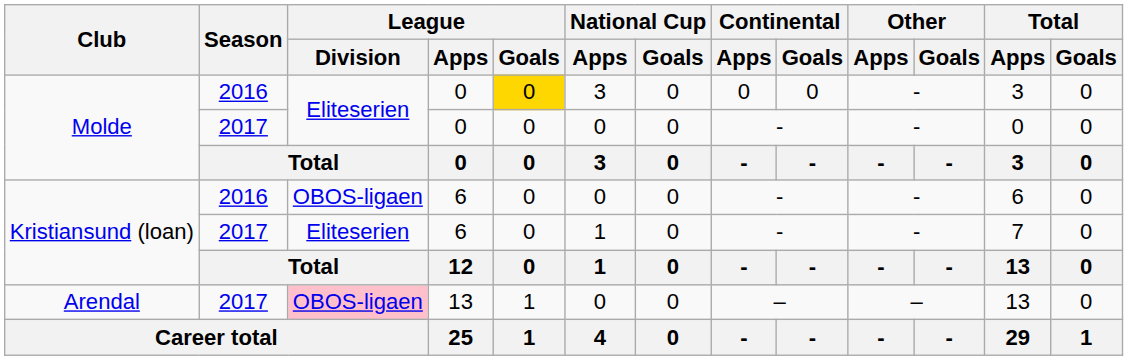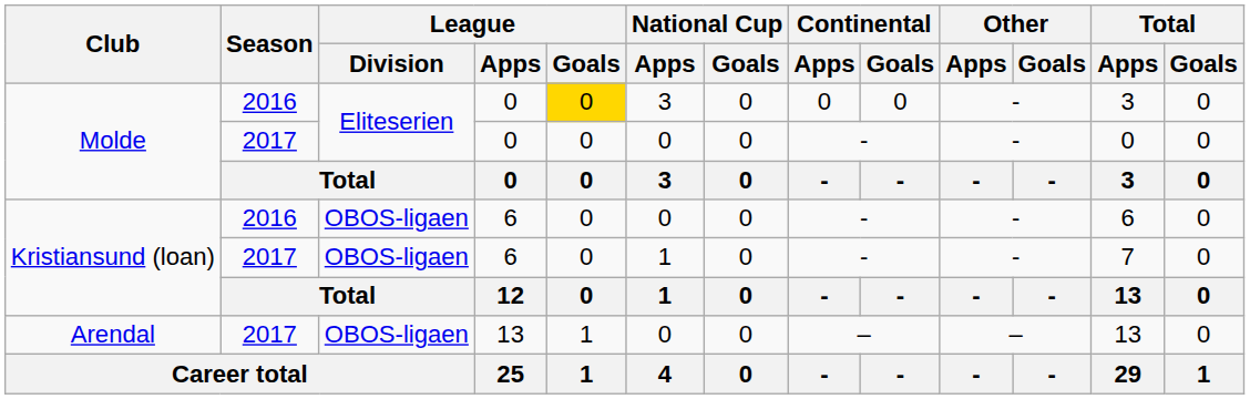 <table class="wikitable" style="text-align: center;">
 <tr>
 <th rowspan="2">Club</th>
 <th rowspan="2">Season</th>
 <th colspan="3">League</th>
 <th colspan="2">National Cup</th>
 <th colspan="2">Continental</th>
 <th colspan="2">Other</th>
 <th colspan="2">Total</th>
 </tr>
 <tr>
 <th>Division</th>
 <th>Apps</th>
 <th>Goals</th>
 <th>Apps</th>
 <th>Goals</th>
 <th>Apps</th>
 <th>Goals</th>
 <th>Apps</th>
 <th>Goals</th>
 <th>Apps</th>
 <th>Goals</th>
 </tr>
 <tr>
 <td rowspan="3" valign="center"><a href='#'>Molde</a></td>
 <td><a href='#'>2016</a></td>
 <td rowspan="2" valign="center"><a href='#'>Eliteserien</a></td>
 <td>0</td>
 <td style="background: gold;">0</td>
 <td>3</td>
 <td>0</td>
 <td>0</td>
 <td>0</td>
 <td colspan="2">-</td>
 <td>3</td>
 <td>0</td>
 </tr>
 <tr>
 <td><a href='#'>2017</a></td>
 <td>0</td>
 <td>0</td>
 <td>0</td>
 <td>0</td>
 <td colspan="2">-</td>
 <td colspan="2">-</td>
 <td>0</td>
 <td>0</td>
 </tr>
 <tr>
 <th colspan="2">Total</th>
 <th>0</th>
 <th>0</th>
 <th>3</th>
 <th>0</th>
 <th>-</th>
 <th>-</th>
 <th>-</th>
 <th>-</th>
 <th>3</th>
 <th>0</th>
 </tr>
 <tr>
 <td rowspan="3" valign="center"><a href='#'>Kristiansund</a> (loan)</td>
 <td><a href='#'>2016</a></td>
 <td><a href='#'>OBOS-ligaen</a></td>
 <td>6</td>
 <td>0</td>
 <td>0</td>
 <td>0</td>
 <td colspan="2">-</td>
 <td colspan="2">-</td>
 <td>6</td>
 <td>0</td>
 </tr>
 <tr>
 <td><a href='#'>2017</a></td>
-<td><a href='#'>Eliteserien</a></td>
+<td><a href='#'>OBOS-ligaen</a></td>
 <td>6</td>
 <td>0</td>
 <td>1</td>
 <td>0</td>
 <td colspan="2">-</td>
 <td colspan="2">-</td>
 <td>7</td>
 <td>0</td>
 </tr>
 <tr>
 <th colspan="2">Total</th>
 <th>12</th>
 <th>0</th>
 <th>1</th>
 <th>0</th>
 <th>-</th>
 <th>-</th>
 <th>-</th>
 <th>-</th>
 <th>13</th>
 <th>0</th>
 </tr>
 <tr>
 <td valign="center"><a href='#'>Arendal</a></td>
 <td><a href='#'>2017</a></td>
-<td style="background: pink;"><a href='#'>OBOS-ligaen</a></td>
+<td><a href='#'>OBOS-ligaen</a></td>
 <td>13</td>
 <td>1</td>
 <td>0</td>
 <td>0</td>
 <td colspan="2">–</td>
 <td colspan="2">–</td>
 <td>13</td>
 <td>0</td>
 </tr>
 <tr>
 <th colspan="3">Career total</th>
 <th>25</th>
 <th>1</th>
 <th>4</th>
 <th>0</th>
 <th>-</th>
 <th>-</th>
 <th>-</th>
 <th>-</th>
 <th>29</th>
 <th>1</th>
 </tr>
 </table>
